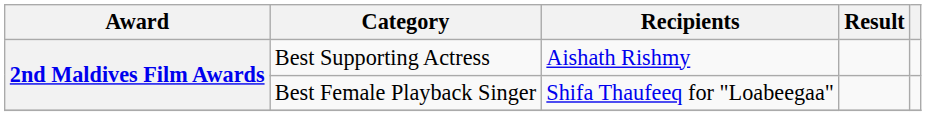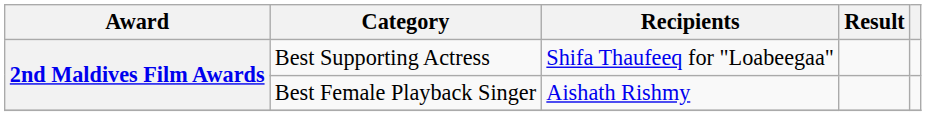 <table class="wikitable plainrowheaders sortable">
 <tr>
 <th scope="col">Award</th>
 <th scope="col">Category</th>
 <th scope="col">Recipients</th>
 <th scope="col">Result</th>
 <th scope="col" class="unsortable"></th>
 </tr>
 <tr>
 <th scope="row" rowspan="2"><a href='#'>2nd Maldives Film Awards</a></th>
 <td>Best Supporting Actress</td>
-<td><a href='#'>Aishath Rishmy</a></td>
+<td><a href='#'>Shifa Thaufeeq</a> for "Loabeegaa"</td>
 <td></td>
 <td style="text-align:center;"></td>
 </tr>
 <tr>
 <td>Best Female Playback Singer</td>
-<td><a href='#'>Shifa Thaufeeq</a> for "Loabeegaa"</td>
+<td><a href='#'>Aishath Rishmy</a></td>
 <td></td>
 <td style="text-align:center;"></td>
 </tr>
 <tr>
 </tr>
 </table>
